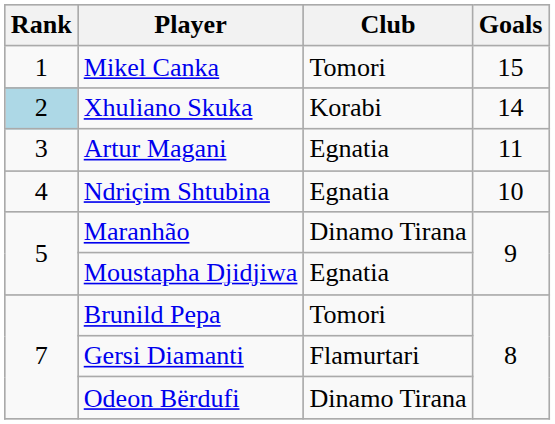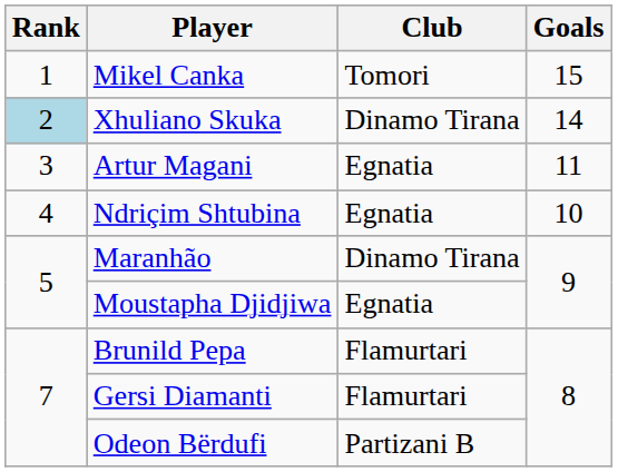 <table class="wikitable" style="text-align:center">
 <tr>
 <th>Rank</th>
 <th>Player</th>
 <th>Club</th>
 <th>Goals</th>
 </tr>
 <tr>
 <td rowspan="1">1</td>
 <td align="left"> <a href='#'>Mikel Canka</a></td>
 <td align="left">Tomori</td>
 <td rowspan="1">15</td>
 </tr>
 <tr>
 <td rowspan="1" style="background: lightblue;">2</td>
 <td align="left"> <a href='#'>Xhuliano Skuka</a></td>
-<td align="left">Korabi</td>
+<td align="left">Dinamo Tirana</td>
 <td rowspan="1">14</td>
 </tr>
 <tr>
 <td rowspan="1">3</td>
 <td align="left"> <a href='#'>Artur Magani</a></td>
 <td align="left">Egnatia</td>
 <td rowspan="1">11</td>
 </tr>
 <tr>
 <td rowspan="1">4</td>
 <td align="left"> <a href='#'>Ndriçim Shtubina</a></td>
 <td align="left">Egnatia</td>
 <td rowspan="1">10</td>
 </tr>
 <tr>
 <td rowspan="2">5</td>
 <td align="left"> <a href='#'>Maranhão</a></td>
 <td align="left">Dinamo Tirana</td>
 <td rowspan="2">9</td>
 </tr>
 <tr>
 <td align="left"> <a href='#'>Moustapha Djidjiwa</a></td>
 <td align="left">Egnatia</td>
 </tr>
 <tr>
 <td rowspan="3">7</td>
 <td align="left"> <a href='#'>Brunild Pepa</a></td>
-<td align="left">Tomori</td>
+<td align="left">Flamurtari</td>
 <td rowspan="3">8</td>
 </tr>
 <tr>
 <td align="left"> <a href='#'>Gersi Diamanti</a></td>
 <td align="left">Flamurtari</td>
 </tr>
 <tr>
 <td align="left"> <a href='#'>Odeon Bërdufi</a></td>
-<td align="left">Dinamo Tirana</td>
+<td align="left">Partizani B</td>
 </tr>
 </table>
